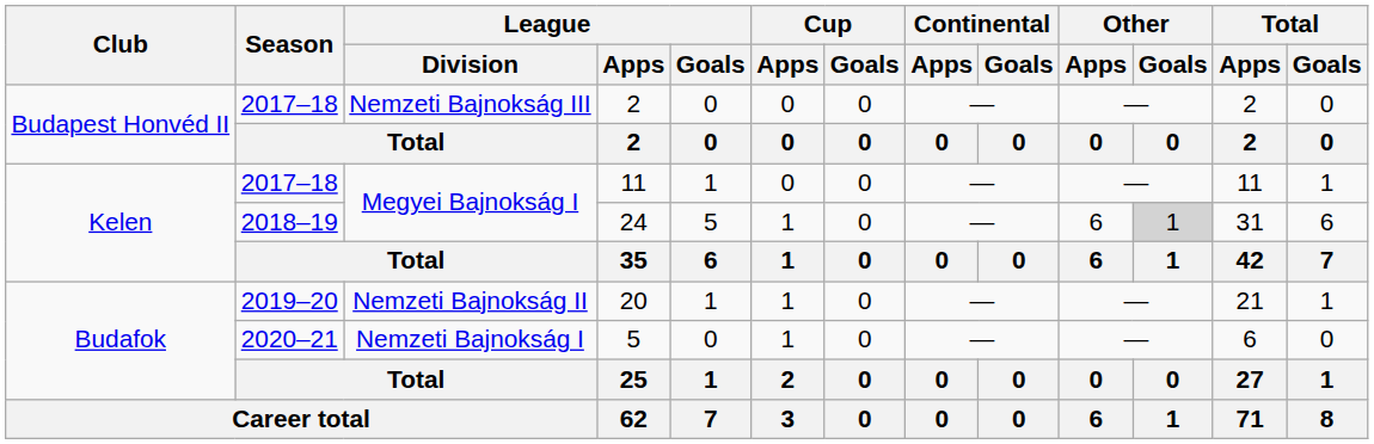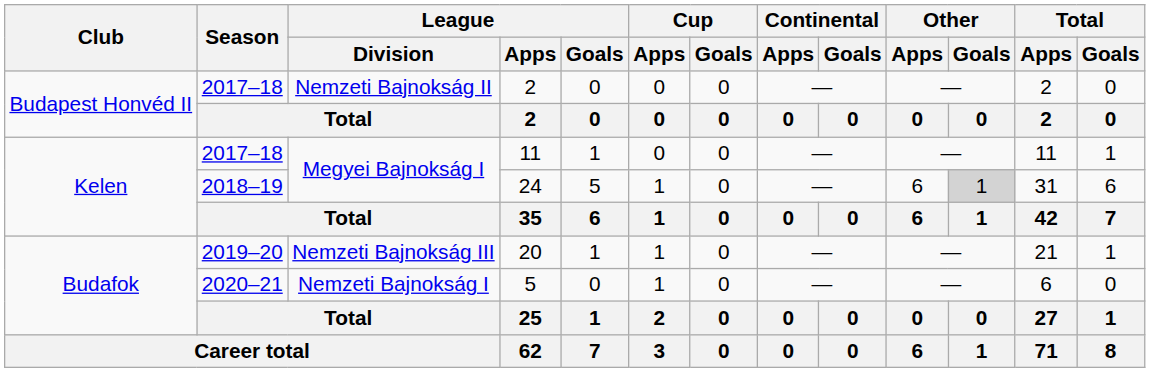 <table class="wikitable" style="text-align:center">
 <tr>
 <th rowspan="2">Club</th>
 <th rowspan="2">Season</th>
 <th colspan="3">League</th>
 <th colspan="2">Cup</th>
 <th colspan="2">Continental</th>
 <th colspan="2">Other</th>
 <th colspan="2">Total</th>
 </tr>
 <tr>
 <th>Division</th>
 <th>Apps</th>
 <th>Goals</th>
 <th>Apps</th>
 <th>Goals</th>
 <th>Apps</th>
 <th>Goals</th>
 <th>Apps</th>
 <th>Goals</th>
 <th>Apps</th>
 <th>Goals</th>
 </tr>
 <tr>
 <td rowspan="2"><a href='#'>Budapest Honvéd II</a></td>
 <td><a href='#'>2017–18</a></td>
-<td><a href='#'>Nemzeti Bajnokság III</a></td>
+<td><a href='#'>Nemzeti Bajnokság II</a></td>
 <td>2</td>
 <td>0</td>
 <td>0</td>
 <td>0</td>
 <td colspan="2">—</td>
 <td colspan="2">—</td>
 <td>2</td>
 <td>0</td>
 </tr>
 <tr>
 <th colspan="2">Total</th>
 <th>2</th>
 <th>0</th>
 <th>0</th>
 <th>0</th>
 <th>0</th>
 <th>0</th>
 <th>0</th>
 <th>0</th>
 <th>2</th>
 <th>0</th>
 </tr>
 <tr>
 <td rowspan="3"><a href='#'>Kelen</a></td>
 <td><a href='#'>2017–18</a></td>
 <td rowspan="2"><a href='#'>Megyei Bajnokság I</a></td>
 <td>11</td>
 <td>1</td>
 <td>0</td>
 <td>0</td>
 <td colspan="2">—</td>
 <td colspan="2">—</td>
 <td>11</td>
 <td>1</td>
 </tr>
 <tr>
 <td><a href='#'>2018–19</a></td>
 <td>24</td>
 <td>5</td>
 <td>1</td>
 <td>0</td>
 <td colspan="2">—</td>
 <td>6</td>
 <td style="background: lightgrey;">1</td>
 <td>31</td>
 <td>6</td>
 </tr>
 <tr>
 <th colspan="2">Total</th>
 <th>35</th>
 <th>6</th>
 <th>1</th>
 <th>0</th>
 <th>0</th>
 <th>0</th>
 <th>6</th>
 <th>1</th>
 <th>42</th>
 <th>7</th>
 </tr>
 <tr>
 <td rowspan="3"><a href='#'>Budafok</a></td>
 <td><a href='#'>2019–20</a></td>
-<td><a href='#'>Nemzeti Bajnokság II</a></td>
+<td><a href='#'>Nemzeti Bajnokság III</a></td>
 <td>20</td>
 <td>1</td>
 <td>1</td>
 <td>0</td>
 <td colspan="2">—</td>
 <td colspan="2">—</td>
 <td>21</td>
 <td>1</td>
 </tr>
 <tr>
 <td><a href='#'>2020–21</a></td>
 <td><a href='#'>Nemzeti Bajnokság I</a></td>
 <td>5</td>
 <td>0</td>
 <td>1</td>
 <td>0</td>
 <td colspan="2">—</td>
 <td colspan="2">—</td>
 <td>6</td>
 <td>0</td>
 </tr>
 <tr>
 <th colspan="2">Total</th>
 <th>25</th>
 <th>1</th>
 <th>2</th>
 <th>0</th>
 <th>0</th>
 <th>0</th>
 <th>0</th>
 <th>0</th>
 <th>27</th>
 <th>1</th>
 </tr>
 <tr>
 <th colspan="3">Career total</th>
 <th>62</th>
 <th>7</th>
 <th>3</th>
 <th>0</th>
 <th>0</th>
 <th>0</th>
 <th>6</th>
 <th>1</th>
 <th>71</th>
 <th>8</th>
 </tr>
 </table>
